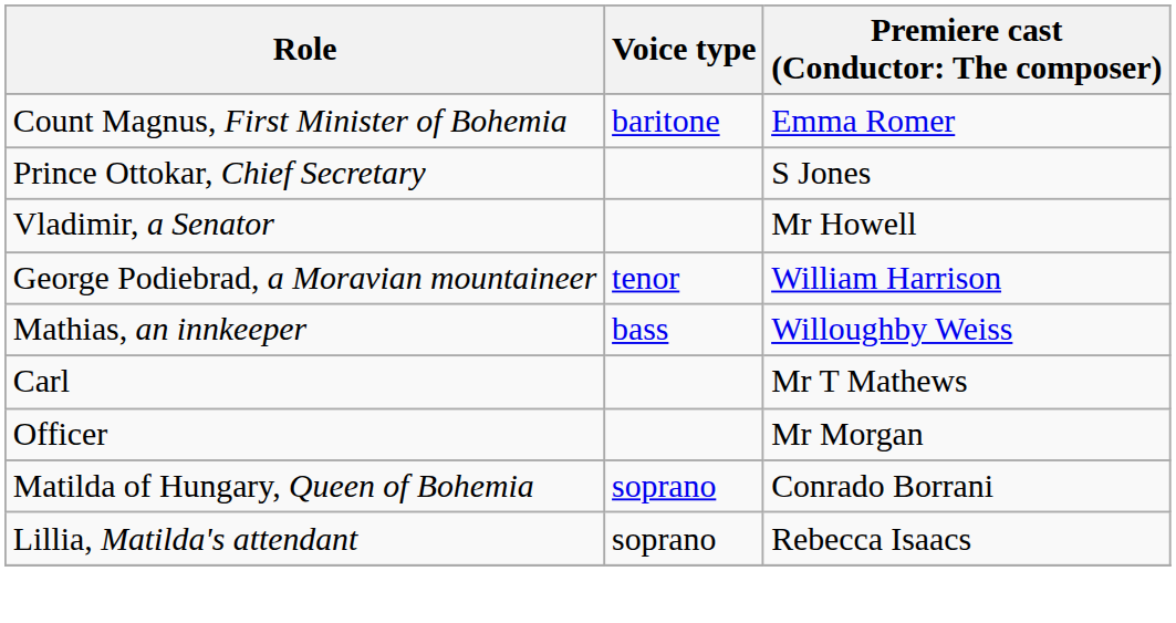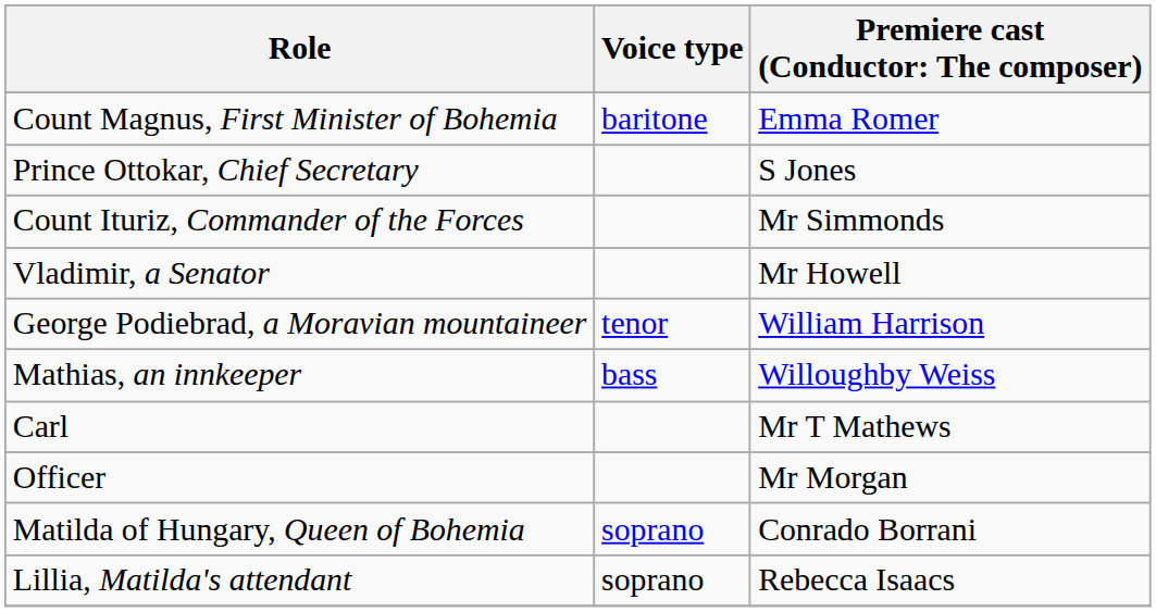 <table class="wikitable">
 <tr>
 <th>Role</th>
 <th>Voice type</th>
 <th>Premiere cast<br>(Conductor: The composer)</th>
 </tr>
 <tr>
 <td>Count Magnus, <em>First Minister of Bohemia</em></td>
 <td><a href='#'>baritone</a></td>
 <td><a href='#'>Emma Romer</a></td>
 </tr>
 <tr>
 <td>Prince Ottokar, <em>Chief Secretary</em></td>
 <td></td>
 <td>S Jones</td>
+</tr>
+<tr>
+<td>Count Ituriz, <em>Commander of the Forces</em></td>
+<td></td>
+<td>Mr Simmonds</td>
 </tr>
 <tr>
 <td>Vladimir, <em>a Senator</em></td>
 <td></td>
 <td>Mr Howell</td>
 </tr>
 <tr>
 <td>George Podiebrad, <em>a Moravian mountaineer</em></td>
 <td><a href='#'>tenor</a></td>
 <td><a href='#'>William Harrison</a></td>
 </tr>
 <tr>
 <td>Mathias, <em>an innkeeper</em></td>
 <td><a href='#'>bass</a></td>
 <td><a href='#'>Willoughby Weiss</a></td>
 </tr>
 <tr>
 <td>Carl</td>
 <td></td>
 <td>Mr T Mathews</td>
 </tr>
 <tr>
 <td>Officer</td>
 <td></td>
 <td>Mr Morgan</td>
 </tr>
 <tr>
 <td>Matilda of Hungary, <em>Queen of Bohemia</em></td>
 <td><a href='#'>soprano</a></td>
 <td>Conrado Borrani</td>
 </tr>
 <tr>
 <td>Lillia, <em>Matilda's attendant</em></td>
 <td>soprano</td>
 <td>Rebecca Isaacs</td>
 </tr>
 <tr>
 </tr>
 </table>
